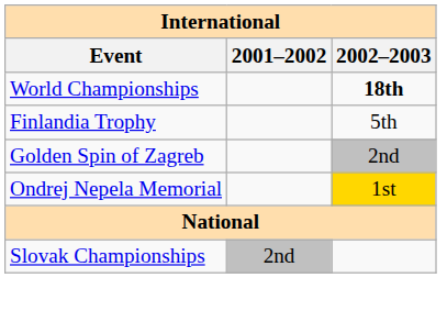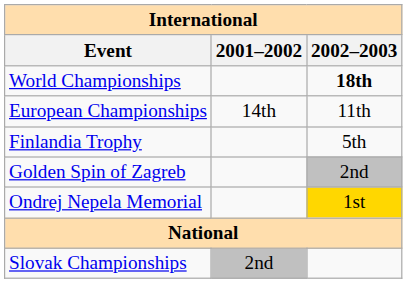 <table class="wikitable" style="text-align:center">
 <tr>
 <th style="background-color: #ffdead; " colspan=3 align=center>International</th>
 </tr>
 <tr>
 <th>Event</th>
 <th>2001–2002</th>
 <th>2002–2003</th>
 </tr>
 <tr>
 <td align=left><a href='#'>World Championships</a></td>
 <td></td>
 <td><strong>18th</strong></td>
+</tr>
+<tr>
+<td align=left><a href='#'>European Championships</a></td>
+<td>14th</td>
+<td>11th</td>
 </tr>
 <tr>
 <td align=left><a href='#'>Finlandia Trophy</a></td>
 <td></td>
 <td>5th</td>
 </tr>
 <tr>
 <td align=left><a href='#'>Golden Spin of Zagreb</a></td>
 <td></td>
 <td bgcolor=silver>2nd</td>
 </tr>
 <tr>
 <td align=left><a href='#'>Ondrej Nepela Memorial</a></td>
 <td></td>
 <td bgcolor=gold>1st</td>
 </tr>
 <tr>
 <th style="background-color: #ffdead; " colspan=3 align=center>National</th>
 </tr>
 <tr>
 <td align=left><a href='#'>Slovak Championships</a></td>
 <td bgcolor=silver>2nd</td>
 <td></td>
 </tr>
 </table>
